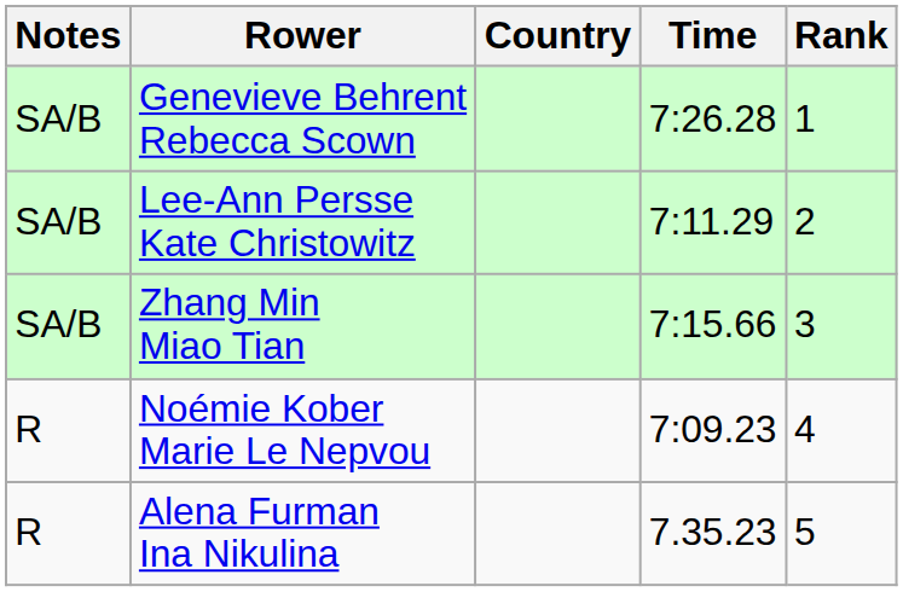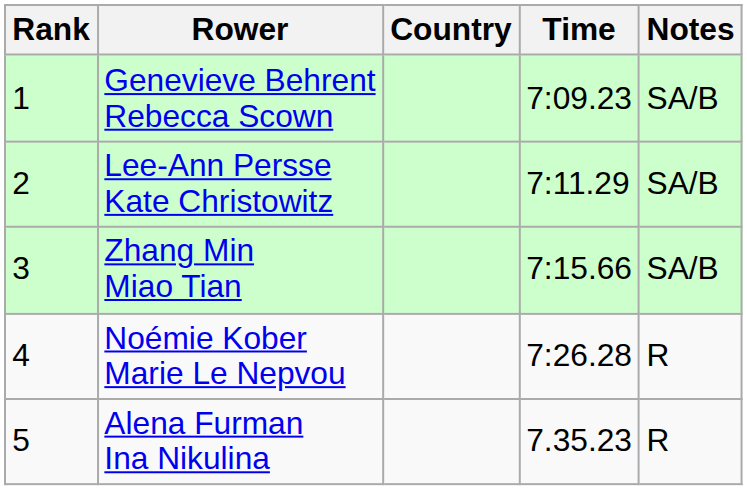 <table class="wikitable">
 <tr>
-<th>Notes</th>
+<th>Rank</th>
 <th>Rower</th>
 <th>Country</th>
 <th>Time</th>
-<th>Rank</th>
+<th>Notes</th>
 </tr>
 <tr bgcolor=ccffcc>
-<td>SA/B</td>
+<td>1</td>
 <td><a href='#'>Genevieve Behrent</a><br><a href='#'>Rebecca Scown</a></td>
 <td></td>
-<td>7:26.28</td>
-<td>1</td>
+<td>7:09.23</td>
+<td>SA/B</td>
 </tr>
 <tr bgcolor=ccffcc>
-<td>SA/B</td>
+<td>2</td>
 <td><a href='#'>Lee-Ann Persse</a><br><a href='#'>Kate Christowitz</a></td>
 <td></td>
 <td>7:11.29</td>
-<td>2</td>
+<td>SA/B</td>
 </tr>
 <tr bgcolor=ccffcc>
-<td>SA/B</td>
+<td>3</td>
 <td><a href='#'>Zhang Min</a><br><a href='#'>Miao Tian</a></td>
 <td></td>
 <td>7:15.66</td>
-<td>3</td>
+<td>SA/B</td>
 </tr>
 <tr>
-<td>R</td>
+<td>4</td>
 <td><a href='#'>Noémie Kober</a><br><a href='#'>Marie Le Nepvou</a></td>
 <td></td>
-<td>7:09.23</td>
-<td>4</td>
+<td>7:26.28</td>
+<td>R</td>
 </tr>
 <tr>
-<td>R</td>
+<td>5</td>
 <td><a href='#'>Alena Furman</a><br><a href='#'>Ina Nikulina</a></td>
 <td></td>
 <td>7.35.23</td>
-<td>5</td>
+<td>R</td>
 </tr>
 </table>
